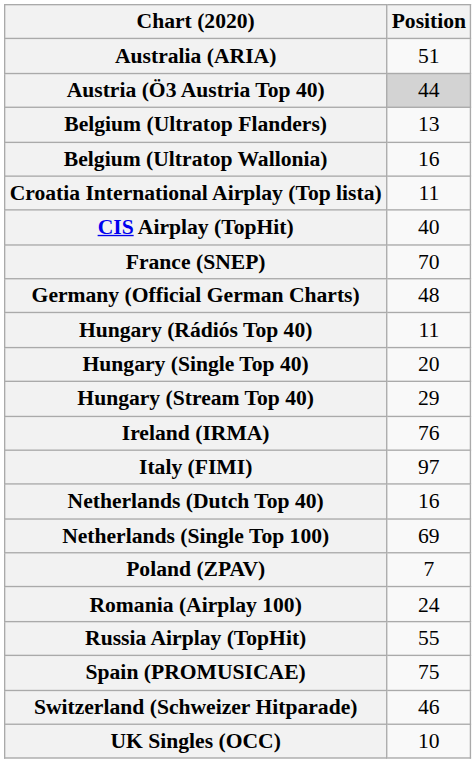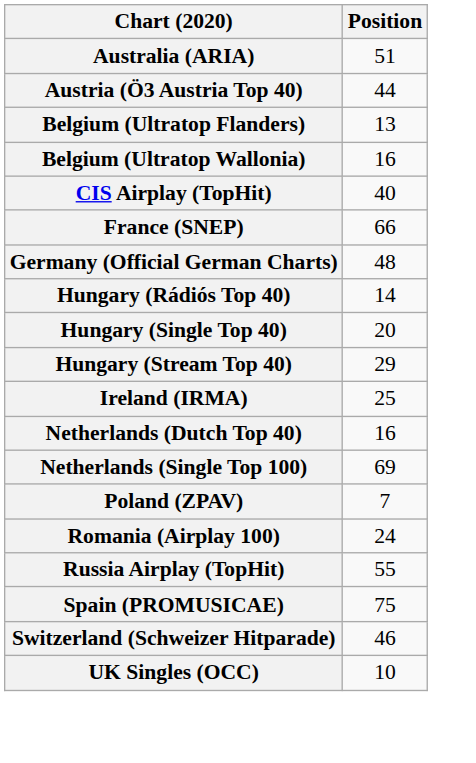 <table class="wikitable sortable plainrowheaders" style="text-align:center">
 <tr>
 <th scope="col">Chart (2020)</th>
 <th scope="col">Position</th>
 </tr>
 <tr>
 <th scope="row">Australia (ARIA)</th>
 <td>51</td>
 </tr>
 <tr>
 <th scope="row">Austria (Ö3 Austria Top 40)</th>
-<td style="background: lightgrey;">44</td>
+<td>44</td>
 </tr>
 <tr>
 <th scope="row">Belgium (Ultratop Flanders)</th>
 <td>13</td>
 </tr>
 <tr>
 <th scope="row">Belgium (Ultratop Wallonia)</th>
 <td>16</td>
 </tr>
 <tr>
-<th scope="row">Croatia International Airplay (Top lista)</th>
-<td>11</td>
-</tr>
-<tr>
 <th scope="row"><a href='#'>CIS</a> Airplay (TopHit)</th>
 <td>40</td>
 </tr>
 <tr>
 <th scope="row">France (SNEP)</th>
-<td>70</td>
+<td>66</td>
 </tr>
 <tr>
 <th scope="row">Germany (Official German Charts)</th>
 <td>48</td>
 </tr>
 <tr>
 <th scope="row">Hungary (Rádiós Top 40)</th>
-<td>11</td>
+<td>14</td>
 </tr>
 <tr>
 <th scope="row">Hungary (Single Top 40)</th>
 <td>20</td>
 </tr>
 <tr>
 <th scope="row">Hungary (Stream Top 40)</th>
 <td>29</td>
 </tr>
 <tr>
 <th scope="row">Ireland (IRMA)</th>
-<td>76</td>
-</tr>
-<tr>
-<th scope="row">Italy (FIMI)</th>
-<td>97</td>
+<td>25</td>
 </tr>
 <tr>
 <th scope="row">Netherlands (Dutch Top 40)</th>
 <td>16</td>
 </tr>
 <tr>
 <th scope="row">Netherlands (Single Top 100)</th>
 <td>69</td>
 </tr>
 <tr>
 <th scope="row">Poland (ZPAV)</th>
 <td>7</td>
 </tr>
 <tr>
 <th scope="row">Romania (Airplay 100)</th>
 <td>24</td>
 </tr>
 <tr>
 <th scope="row">Russia Airplay (TopHit)</th>
 <td>55</td>
 </tr>
 <tr>
 <th scope="row">Spain (PROMUSICAE)</th>
 <td>75</td>
 </tr>
 <tr>
 <th scope="row">Switzerland (Schweizer Hitparade)</th>
 <td>46</td>
 </tr>
 <tr>
 <th scope="row">UK Singles (OCC)</th>
 <td>10</td>
 </tr>
 </table>
